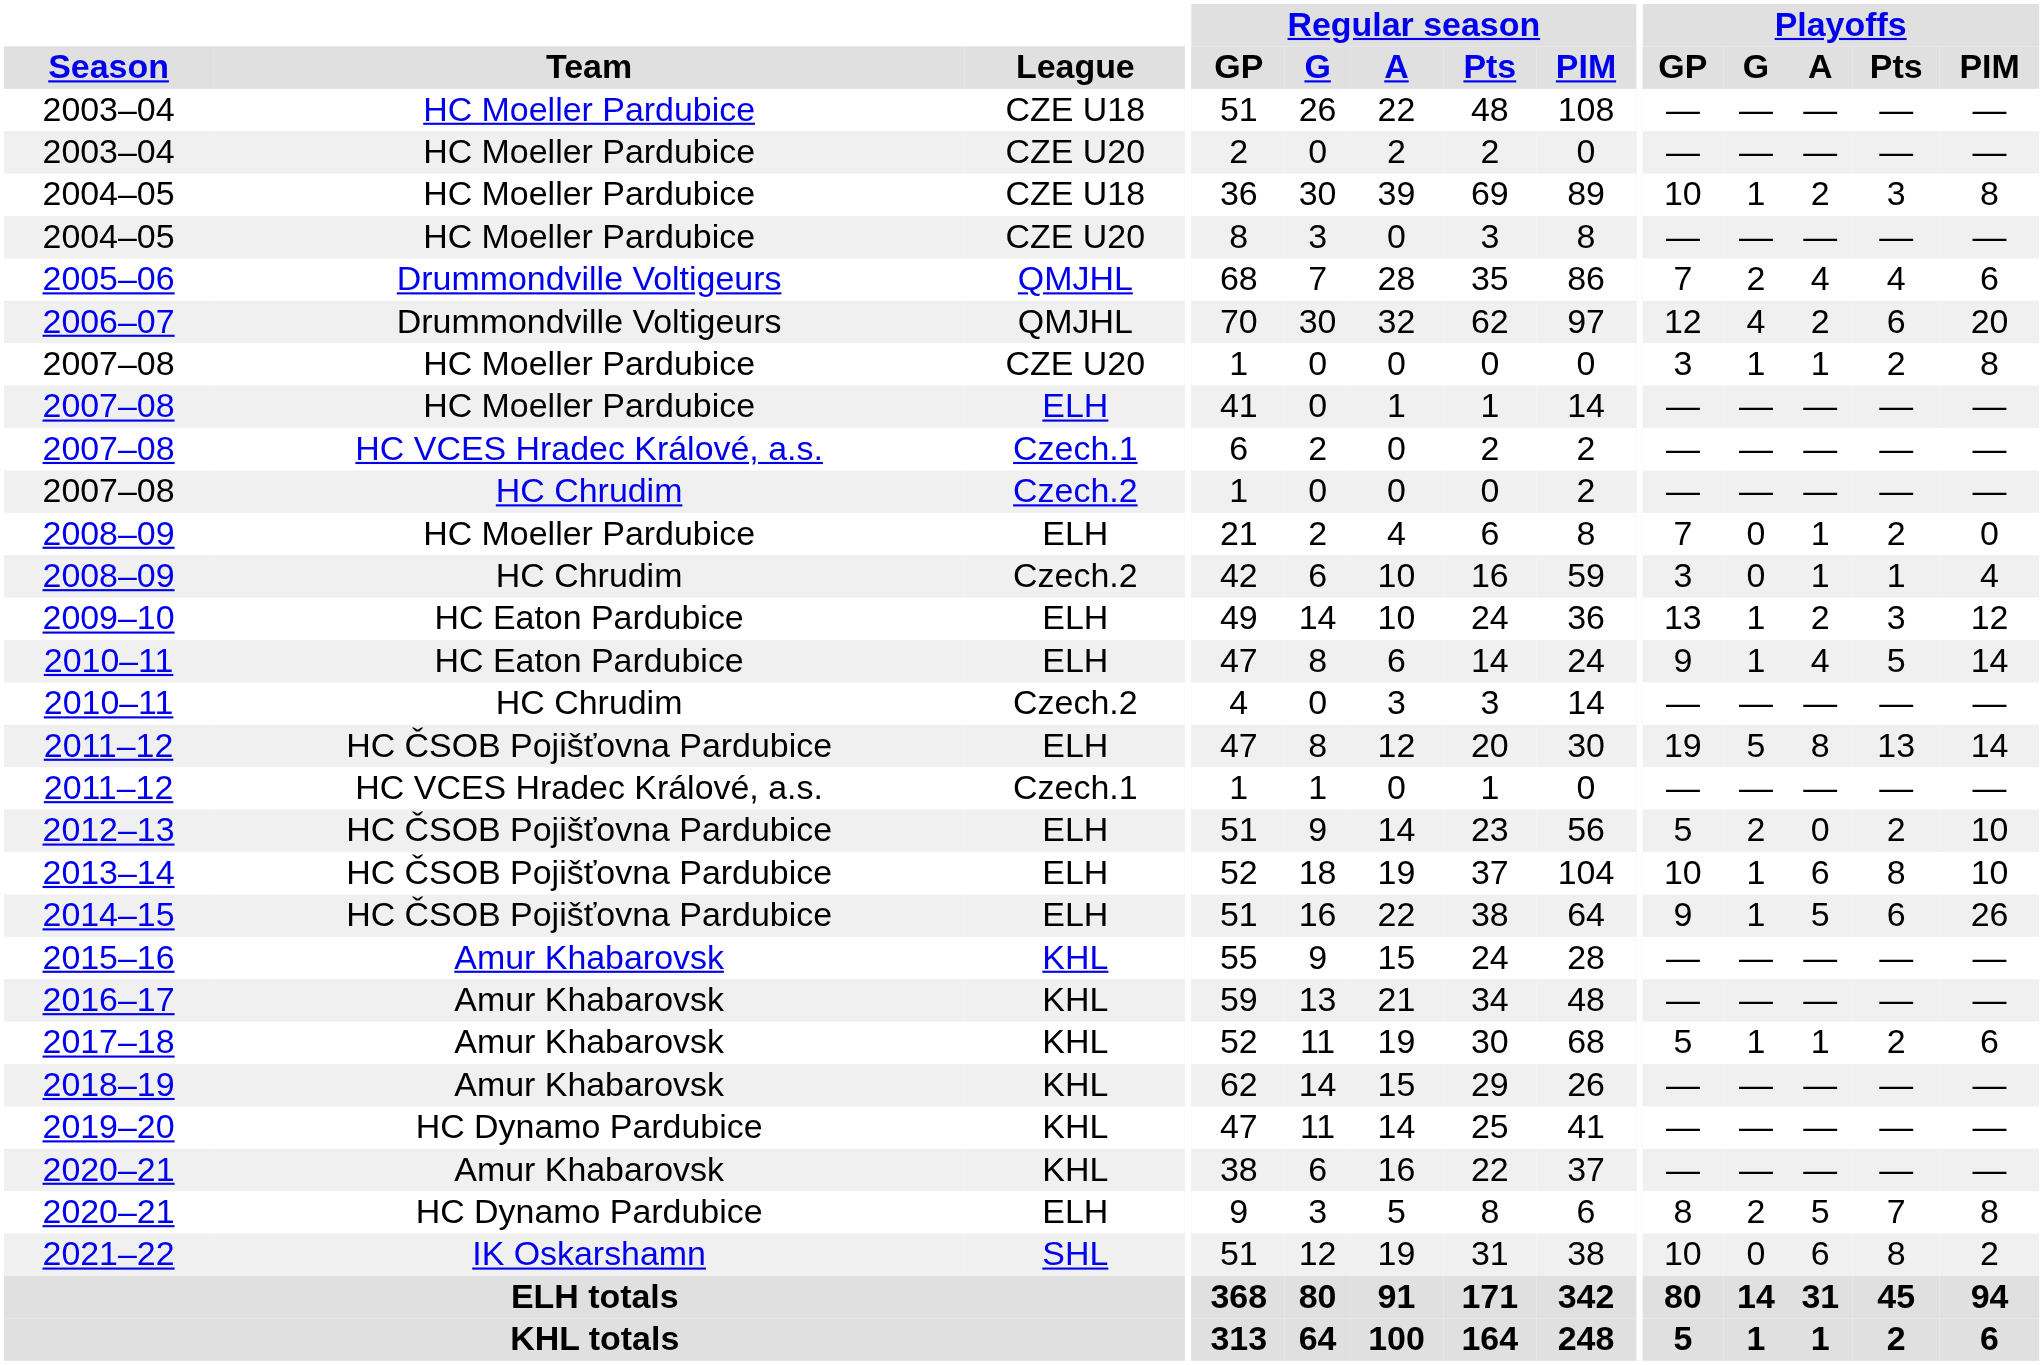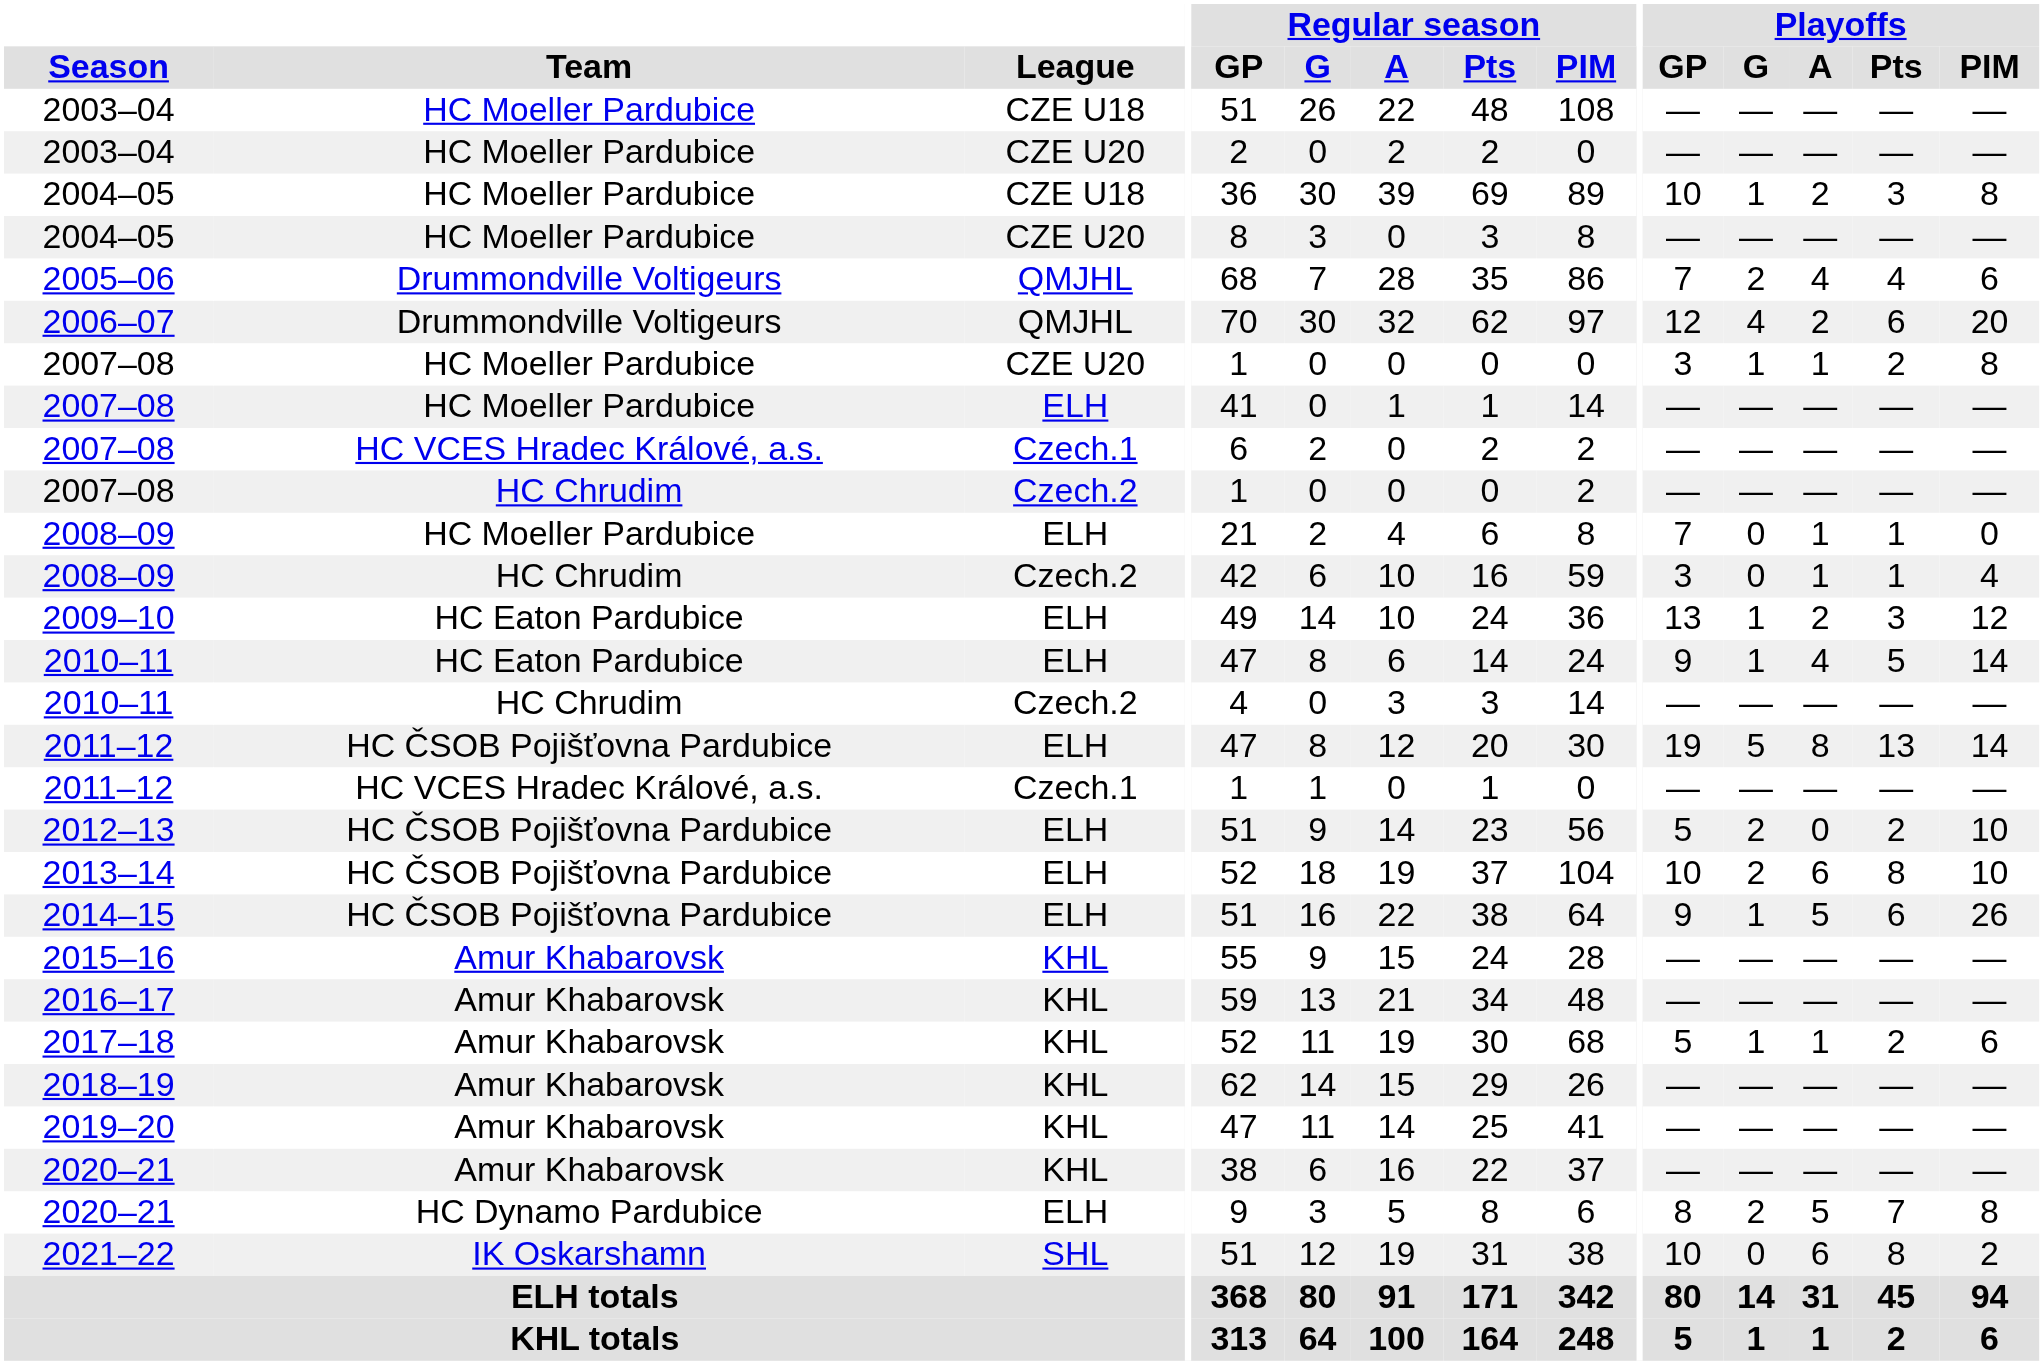 <table border="0" cellpadding="1" cellspacing="0" style="text-align:center; width:60em">
 <tr bgcolor="#e0e0e0">
 <th colspan="3"  bgcolor="#ffffff"></th>
 <th rowspan="101" bgcolor="#ffffff"></th>
 <th colspan="5"><a href='#'>Regular season</a></th>
 <th rowspan="101" bgcolor="#ffffff"></th>
 <th colspan="5"><a href='#'>Playoffs</a></th>
 </tr>
 <tr bgcolor="#e0e0e0">
 <th><a href='#'>Season</a></th>
 <th>Team</th>
 <th>League</th>
 <th>GP</th>
 <th><a href='#'>G</a></th>
 <th><a href='#'>A</a></th>
 <th><a href='#'>Pts</a></th>
 <th><a href='#'>PIM</a></th>
 <th>GP</th>
 <th>G</th>
 <th>A</th>
 <th>Pts</th>
 <th>PIM</th>
 </tr>
 <tr>
 <td>2003–04</td>
 <td><a href='#'>HC Moeller Pardubice</a></td>
 <td>CZE U18</td>
 <td>51</td>
 <td>26</td>
 <td>22</td>
 <td>48</td>
 <td>108</td>
 <td>—</td>
 <td>—</td>
 <td>—</td>
 <td>—</td>
 <td>—</td>
 </tr>
 <tr bgcolor="#f0f0f0">
 <td>2003–04</td>
 <td>HC Moeller Pardubice</td>
 <td>CZE U20</td>
 <td>2</td>
 <td>0</td>
 <td>2</td>
 <td>2</td>
 <td>0</td>
 <td>—</td>
 <td>—</td>
 <td>—</td>
 <td>—</td>
 <td>—</td>
 </tr>
 <tr>
 <td>2004–05</td>
 <td>HC Moeller Pardubice</td>
 <td>CZE U18</td>
 <td>36</td>
 <td>30</td>
 <td>39</td>
 <td>69</td>
 <td>89</td>
 <td>10</td>
 <td>1</td>
 <td>2</td>
 <td>3</td>
 <td>8</td>
 </tr>
 <tr bgcolor="#f0f0f0">
 <td>2004–05</td>
 <td>HC Moeller Pardubice</td>
 <td>CZE U20</td>
 <td>8</td>
 <td>3</td>
 <td>0</td>
 <td>3</td>
 <td>8</td>
 <td>—</td>
 <td>—</td>
 <td>—</td>
 <td>—</td>
 <td>—</td>
 </tr>
 <tr>
 <td><a href='#'>2005–06</a></td>
 <td><a href='#'>Drummondville Voltigeurs</a></td>
 <td><a href='#'>QMJHL</a></td>
 <td>68</td>
 <td>7</td>
 <td>28</td>
 <td>35</td>
 <td>86</td>
 <td>7</td>
 <td>2</td>
 <td>4</td>
 <td>4</td>
 <td>6</td>
 </tr>
 <tr bgcolor="#f0f0f0">
 <td><a href='#'>2006–07</a></td>
 <td>Drummondville Voltigeurs</td>
 <td>QMJHL</td>
 <td>70</td>
 <td>30</td>
 <td>32</td>
 <td>62</td>
 <td>97</td>
 <td>12</td>
 <td>4</td>
 <td>2</td>
 <td>6</td>
 <td>20</td>
 </tr>
 <tr>
 <td>2007–08</td>
 <td>HC Moeller Pardubice</td>
 <td>CZE U20</td>
 <td>1</td>
 <td>0</td>
 <td>0</td>
 <td>0</td>
 <td>0</td>
 <td>3</td>
 <td>1</td>
 <td>1</td>
 <td>2</td>
 <td>8</td>
 </tr>
 <tr bgcolor="#f0f0f0">
 <td><a href='#'>2007–08</a></td>
 <td>HC Moeller Pardubice</td>
 <td><a href='#'>ELH</a></td>
 <td>41</td>
 <td>0</td>
 <td>1</td>
 <td>1</td>
 <td>14</td>
 <td>—</td>
 <td>—</td>
 <td>—</td>
 <td>—</td>
 <td>—</td>
 </tr>
 <tr>
 <td><a href='#'>2007–08</a></td>
 <td><a href='#'>HC VCES Hradec Králové, a.s.</a></td>
 <td><a href='#'>Czech.1</a></td>
 <td>6</td>
 <td>2</td>
 <td>0</td>
 <td>2</td>
 <td>2</td>
 <td>—</td>
 <td>—</td>
 <td>—</td>
 <td>—</td>
 <td>—</td>
 </tr>
 <tr bgcolor="#f0f0f0">
 <td>2007–08</td>
 <td><a href='#'>HC Chrudim</a></td>
 <td><a href='#'>Czech.2</a></td>
 <td>1</td>
 <td>0</td>
 <td>0</td>
 <td>0</td>
 <td>2</td>
 <td>—</td>
 <td>—</td>
 <td>—</td>
 <td>—</td>
 <td>—</td>
 </tr>
 <tr>
 <td><a href='#'>2008–09</a></td>
 <td>HC Moeller Pardubice</td>
 <td>ELH</td>
 <td>21</td>
 <td>2</td>
 <td>4</td>
 <td>6</td>
 <td>8</td>
 <td>7</td>
 <td>0</td>
 <td>1</td>
-<td>2</td>
+<td>1</td>
 <td>0</td>
 </tr>
 <tr bgcolor="#f0f0f0">
 <td><a href='#'>2008–09</a></td>
 <td>HC Chrudim</td>
 <td>Czech.2</td>
 <td>42</td>
 <td>6</td>
 <td>10</td>
 <td>16</td>
 <td>59</td>
 <td>3</td>
 <td>0</td>
 <td>1</td>
 <td>1</td>
 <td>4</td>
 </tr>
 <tr>
 <td><a href='#'>2009–10</a></td>
 <td>HC Eaton Pardubice</td>
 <td>ELH</td>
 <td>49</td>
 <td>14</td>
 <td>10</td>
 <td>24</td>
 <td>36</td>
 <td>13</td>
 <td>1</td>
 <td>2</td>
 <td>3</td>
 <td>12</td>
 </tr>
 <tr bgcolor="#f0f0f0">
 <td><a href='#'>2010–11</a></td>
 <td>HC Eaton Pardubice</td>
 <td>ELH</td>
 <td>47</td>
 <td>8</td>
 <td>6</td>
 <td>14</td>
 <td>24</td>
 <td>9</td>
 <td>1</td>
 <td>4</td>
 <td>5</td>
 <td>14</td>
 </tr>
 <tr>
 <td><a href='#'>2010–11</a></td>
 <td>HC Chrudim</td>
 <td>Czech.2</td>
 <td>4</td>
 <td>0</td>
 <td>3</td>
 <td>3</td>
 <td>14</td>
 <td>—</td>
 <td>—</td>
 <td>—</td>
 <td>—</td>
 <td>—</td>
 </tr>
 <tr bgcolor="#f0f0f0">
 <td><a href='#'>2011–12</a></td>
 <td>HC ČSOB Pojišťovna Pardubice</td>
 <td>ELH</td>
 <td>47</td>
 <td>8</td>
 <td>12</td>
 <td>20</td>
 <td>30</td>
 <td>19</td>
 <td>5</td>
 <td>8</td>
 <td>13</td>
 <td>14</td>
 </tr>
 <tr>
 <td><a href='#'>2011–12</a></td>
 <td>HC VCES Hradec Králové, a.s.</td>
 <td>Czech.1</td>
 <td>1</td>
 <td>1</td>
 <td>0</td>
 <td>1</td>
 <td>0</td>
 <td>—</td>
 <td>—</td>
 <td>—</td>
 <td>—</td>
 <td>—</td>
 </tr>
 <tr bgcolor="#f0f0f0">
 <td><a href='#'>2012–13</a></td>
 <td>HC ČSOB Pojišťovna Pardubice</td>
 <td>ELH</td>
 <td>51</td>
 <td>9</td>
 <td>14</td>
 <td>23</td>
 <td>56</td>
 <td>5</td>
 <td>2</td>
 <td>0</td>
 <td>2</td>
 <td>10</td>
 </tr>
 <tr>
 <td><a href='#'>2013–14</a></td>
 <td>HC ČSOB Pojišťovna Pardubice</td>
 <td>ELH</td>
 <td>52</td>
 <td>18</td>
 <td>19</td>
 <td>37</td>
 <td>104</td>
 <td>10</td>
-<td>1</td>
+<td>2</td>
 <td>6</td>
 <td>8</td>
 <td>10</td>
 </tr>
 <tr bgcolor="#f0f0f0">
 <td><a href='#'>2014–15</a></td>
 <td>HC ČSOB Pojišťovna Pardubice</td>
 <td>ELH</td>
 <td>51</td>
 <td>16</td>
 <td>22</td>
 <td>38</td>
 <td>64</td>
 <td>9</td>
 <td>1</td>
 <td>5</td>
 <td>6</td>
 <td>26</td>
 </tr>
 <tr>
 <td><a href='#'>2015–16</a></td>
 <td><a href='#'>Amur Khabarovsk</a></td>
 <td><a href='#'>KHL</a></td>
 <td>55</td>
 <td>9</td>
 <td>15</td>
 <td>24</td>
 <td>28</td>
 <td>—</td>
 <td>—</td>
 <td>—</td>
 <td>—</td>
 <td>—</td>
 </tr>
 <tr bgcolor="#f0f0f0">
 <td><a href='#'>2016–17</a></td>
 <td>Amur Khabarovsk</td>
 <td>KHL</td>
 <td>59</td>
 <td>13</td>
 <td>21</td>
 <td>34</td>
 <td>48</td>
 <td>—</td>
 <td>—</td>
 <td>—</td>
 <td>—</td>
 <td>—</td>
 </tr>
 <tr>
 <td><a href='#'>2017–18</a></td>
 <td>Amur Khabarovsk</td>
 <td>KHL</td>
 <td>52</td>
 <td>11</td>
 <td>19</td>
 <td>30</td>
 <td>68</td>
 <td>5</td>
 <td>1</td>
 <td>1</td>
 <td>2</td>
 <td>6</td>
 </tr>
 <tr bgcolor="#f0f0f0">
 <td><a href='#'>2018–19</a></td>
 <td>Amur Khabarovsk</td>
 <td>KHL</td>
 <td>62</td>
 <td>14</td>
 <td>15</td>
 <td>29</td>
 <td>26</td>
 <td>—</td>
 <td>—</td>
 <td>—</td>
 <td>—</td>
 <td>—</td>
 </tr>
 <tr>
 <td><a href='#'>2019–20</a></td>
-<td>HC Dynamo Pardubice</td>
+<td>Amur Khabarovsk</td>
 <td>KHL</td>
 <td>47</td>
 <td>11</td>
 <td>14</td>
 <td>25</td>
 <td>41</td>
 <td>—</td>
 <td>—</td>
 <td>—</td>
 <td>—</td>
 <td>—</td>
 </tr>
 <tr bgcolor="#f0f0f0">
 <td><a href='#'>2020–21</a></td>
 <td>Amur Khabarovsk</td>
 <td>KHL</td>
 <td>38</td>
 <td>6</td>
 <td>16</td>
 <td>22</td>
 <td>37</td>
 <td>—</td>
 <td>—</td>
 <td>—</td>
 <td>—</td>
 <td>—</td>
 </tr>
 <tr>
 <td><a href='#'>2020–21</a></td>
 <td>HC Dynamo Pardubice</td>
 <td>ELH</td>
 <td>9</td>
 <td>3</td>
 <td>5</td>
 <td>8</td>
 <td>6</td>
 <td>8</td>
 <td>2</td>
 <td>5</td>
 <td>7</td>
 <td>8</td>
 </tr>
 <tr bgcolor="#f0f0f0">
 <td><a href='#'>2021–22</a></td>
 <td><a href='#'>IK Oskarshamn</a></td>
 <td><a href='#'>SHL</a></td>
 <td>51</td>
 <td>12</td>
 <td>19</td>
 <td>31</td>
 <td>38</td>
 <td>10</td>
 <td>0</td>
 <td>6</td>
 <td>8</td>
 <td>2</td>
 </tr>
 <tr bgcolor="#e0e0e0">
 <th colspan="3">ELH totals</th>
 <th>368</th>
 <th>80</th>
 <th>91</th>
 <th>171</th>
 <th>342</th>
 <th>80</th>
 <th>14</th>
 <th>31</th>
 <th>45</th>
 <th>94</th>
 </tr>
 <tr bgcolor="#e0e0e0">
 <th colspan="3">KHL totals</th>
 <th>313</th>
 <th>64</th>
 <th>100</th>
 <th>164</th>
 <th>248</th>
 <th>5</th>
 <th>1</th>
 <th>1</th>
 <th>2</th>
 <th>6</th>
 </tr>
 </table>
